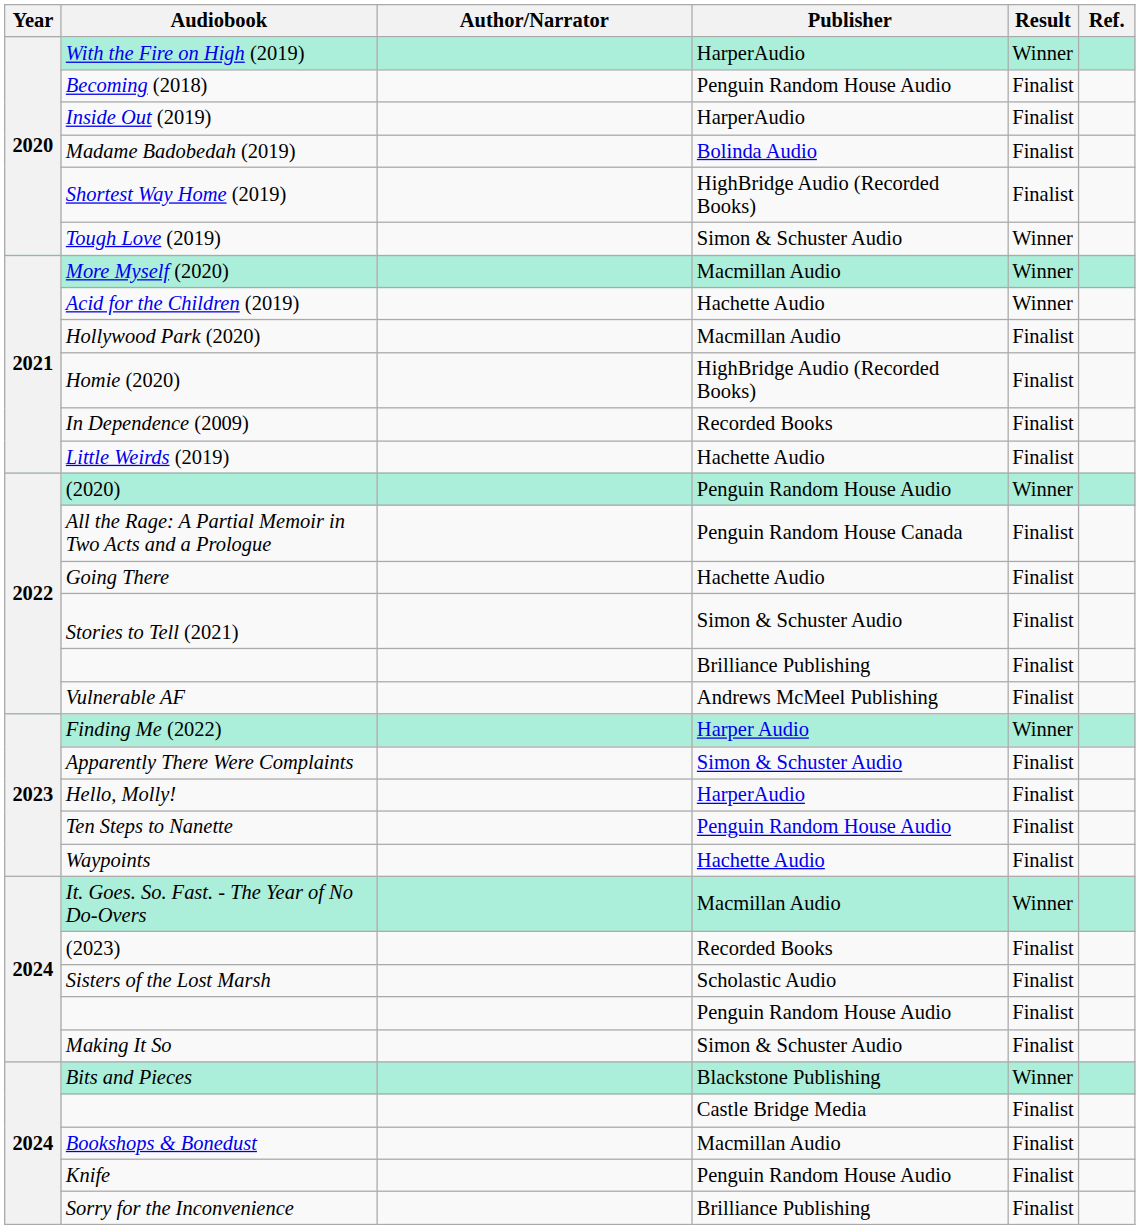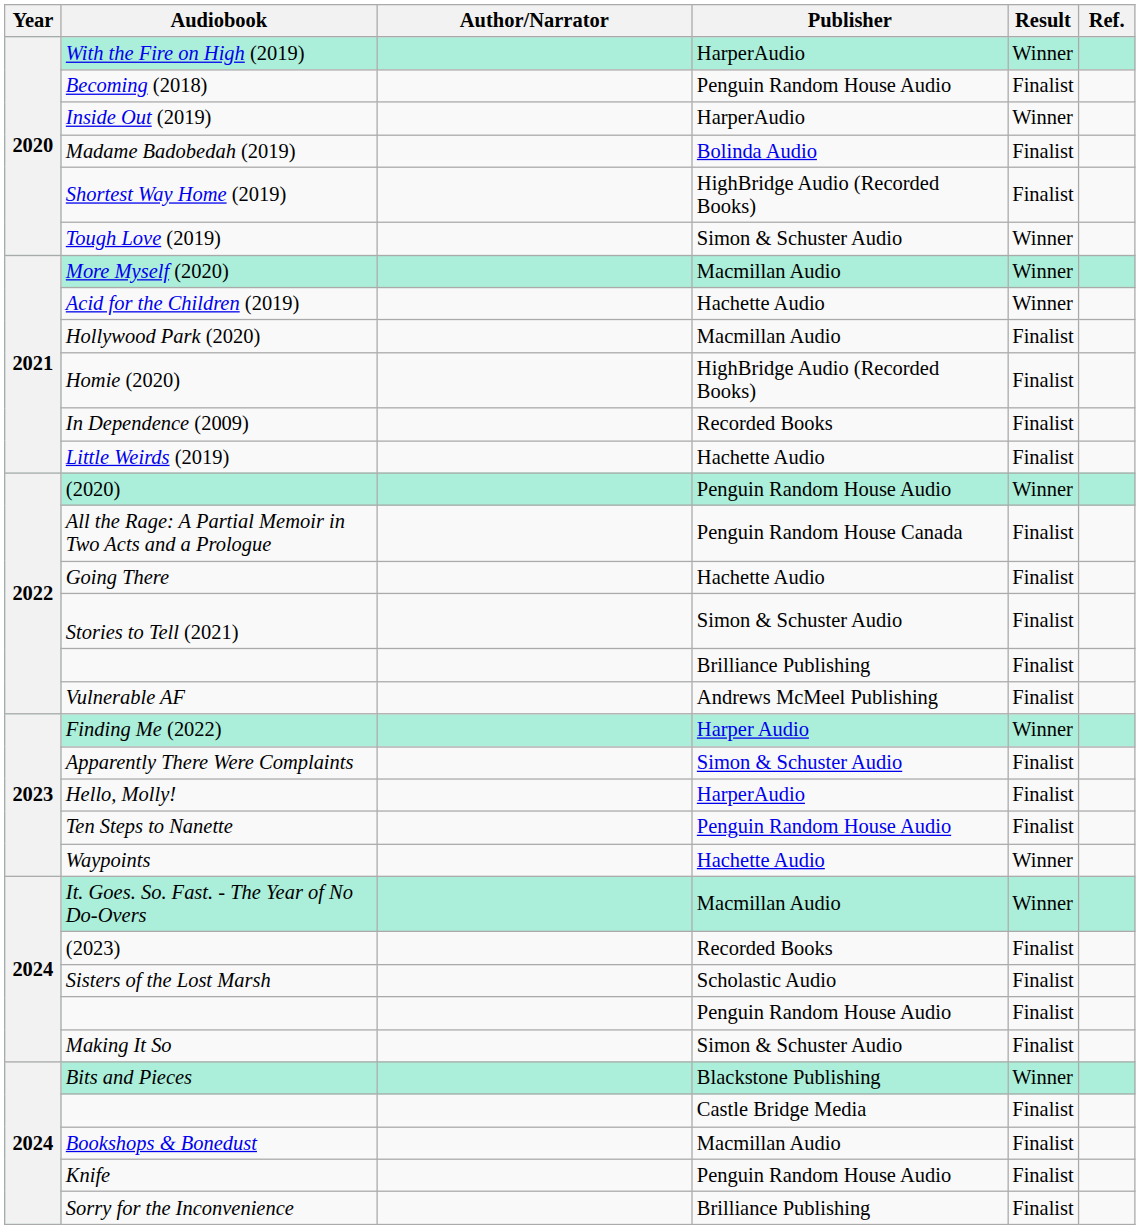 <table class="wikitable sortable mw-collapsible" style="width:100%">
 <tr>
 <th scope="col" width="5%">Year</th>
 <th scope="col" width="28%">Audiobook</th>
 <th scope="col" width="28%">Author/Narrator</th>
 <th scope="col" width="28%">Publisher</th>
 <th scope="col" width="6%">Result</th>
 <th scope="col" width="5%">Ref.</th>
 </tr>
 <tr style="background:#ABEED9">
 <th rowspan="6">2020<br></th>
 <td><em><a href='#'>With the Fire on High</a></em> (2019)</td>
 <td></td>
 <td>HarperAudio</td>
 <td>Winner</td>
 <td></td>
 </tr>
 <tr>
 <td><em><a href='#'>Becoming</a></em> (2018)</td>
 <td></td>
 <td>Penguin Random House Audio</td>
 <td>Finalist</td>
 <td></td>
 </tr>
 <tr>
 <td><em><a href='#'>Inside Out</a></em> (2019)</td>
 <td></td>
 <td>HarperAudio</td>
-<td>Finalist</td>
+<td>Winner</td>
 <td></td>
 </tr>
 <tr>
 <td><em>Madame Badobedah</em> (2019)</td>
 <td></td>
 <td><a href='#'>Bolinda Audio</a></td>
 <td>Finalist</td>
 <td></td>
 </tr>
 <tr>
 <td><em><a href='#'>Shortest Way Home</a></em> (2019)</td>
 <td></td>
 <td>HighBridge Audio (Recorded Books)</td>
 <td>Finalist</td>
 <td></td>
 </tr>
 <tr>
 <td><em><a href='#'>Tough Love</a></em> (2019)</td>
 <td></td>
 <td>Simon & Schuster Audio</td>
 <td>Winner</td>
 <td></td>
 </tr>
 <tr style="background:#ABEED9">
 <th rowspan="6">2021<br></th>
 <td><em><a href='#'>More Myself</a></em> (2020)</td>
 <td></td>
 <td>Macmillan Audio</td>
 <td>Winner</td>
 <td></td>
 </tr>
 <tr>
 <td><em><a href='#'>Acid for the Children</a></em> (2019)</td>
 <td></td>
 <td>Hachette Audio</td>
 <td>Winner</td>
 <td></td>
 </tr>
 <tr>
 <td><em>Hollywood Park</em> (2020)</td>
 <td></td>
 <td>Macmillan Audio</td>
 <td>Finalist</td>
 <td></td>
 </tr>
 <tr>
 <td><em>Homie</em> (2020)</td>
 <td></td>
 <td>HighBridge Audio (Recorded Books)</td>
 <td>Finalist</td>
 <td></td>
 </tr>
 <tr>
 <td><em>In Dependence</em> (2009)</td>
 <td></td>
 <td>Recorded Books</td>
 <td>Finalist</td>
 <td></td>
 </tr>
 <tr>
 <td><em><a href='#'>Little Weirds</a></em> (2019)</td>
 <td></td>
 <td>Hachette Audio</td>
 <td>Finalist</td>
 <td></td>
 </tr>
 <tr style="background:#ABEED9">
 <th rowspan="6">2022<br></th>
 <td><em></em> (2020)</td>
 <td></td>
 <td>Penguin Random House Audio</td>
 <td>Winner</td>
 <td></td>
 </tr>
 <tr>
 <td><em>All the Rage: A Partial Memoir in Two Acts and a Prologue</em></td>
 <td></td>
 <td>Penguin Random House Canada</td>
 <td>Finalist</td>
 <td></td>
 </tr>
 <tr>
 <td><em>Going There</em></td>
 <td></td>
 <td>Hachette Audio</td>
 <td>Finalist</td>
 <td></td>
 </tr>
 <tr>
 <td><br><em>Stories to Tell</em> (2021)</td>
 <td></td>
 <td>Simon & Schuster Audio</td>
 <td>Finalist</td>
 <td></td>
 </tr>
 <tr>
 <td><em></em></td>
 <td></td>
 <td>Brilliance Publishing</td>
 <td>Finalist</td>
 <td></td>
 </tr>
 <tr>
 <td><em>Vulnerable AF</em></td>
 <td></td>
 <td>Andrews McMeel Publishing</td>
 <td>Finalist</td>
 <td></td>
 </tr>
 <tr style="background:#ABEED9">
 <th rowspan="5">2023<br></th>
 <td><em>Finding Me</em> (2022)</td>
 <td></td>
 <td><a href='#'>Harper Audio</a></td>
 <td>Winner</td>
 <td></td>
 </tr>
 <tr>
 <td><em>Apparently There Were Complaints</em></td>
 <td></td>
 <td><a href='#'>Simon & Schuster Audio</a></td>
 <td>Finalist</td>
 <td></td>
 </tr>
 <tr>
 <td><em>Hello, Molly!</em></td>
 <td></td>
 <td><a href='#'>HarperAudio</a></td>
 <td>Finalist</td>
 <td></td>
 </tr>
 <tr>
 <td><em>Ten Steps to Nanette</em></td>
 <td></td>
 <td><a href='#'>Penguin Random House Audio</a></td>
 <td>Finalist</td>
 <td></td>
 </tr>
 <tr>
 <td><em>Waypoints</em></td>
 <td></td>
 <td><a href='#'>Hachette Audio</a></td>
-<td>Finalist</td>
+<td>Winner</td>
 <td></td>
 </tr>
 <tr style="background:#ABEED9">
 <th rowspan="5">2024<br></th>
 <td><em>It. Goes. So. Fast. - The Year of No Do-Overs</em></td>
 <td></td>
 <td>Macmillan Audio</td>
 <td>Winner</td>
 <td></td>
 </tr>
 <tr>
 <td> (2023)</td>
 <td></td>
 <td>Recorded Books</td>
 <td>Finalist</td>
 <td></td>
 </tr>
 <tr>
 <td><em>Sisters of the Lost Marsh</em></td>
 <td></td>
 <td>Scholastic Audio</td>
 <td>Finalist</td>
 <td></td>
 </tr>
 <tr>
 <td></td>
 <td></td>
 <td>Penguin Random House Audio</td>
 <td>Finalist</td>
 <td></td>
 </tr>
 <tr>
 <td><em>Making It So</em></td>
 <td></td>
 <td>Simon & Schuster Audio</td>
 <td>Finalist</td>
 <td></td>
 </tr>
 <tr style="background:#ABEED9">
 <th rowspan="5">2024<br></th>
 <td><em>Bits and Pieces</em></td>
 <td></td>
 <td>Blackstone Publishing</td>
 <td>Winner</td>
 <td></td>
 </tr>
 <tr>
 <td><em></em></td>
 <td></td>
 <td>Castle Bridge Media</td>
 <td>Finalist</td>
 <td></td>
 </tr>
 <tr>
 <td><em><a href='#'>Bookshops & Bonedust</a></em></td>
 <td></td>
 <td>Macmillan Audio</td>
 <td>Finalist</td>
 <td></td>
 </tr>
 <tr>
 <td><em>Knife</em></td>
 <td></td>
 <td>Penguin Random House Audio</td>
 <td>Finalist</td>
 <td></td>
 </tr>
 <tr>
 <td><em>Sorry for the Inconvenience</em></td>
 <td></td>
 <td>Brilliance Publishing</td>
 <td>Finalist</td>
 <td></td>
 </tr>
 </table>
